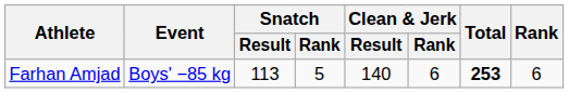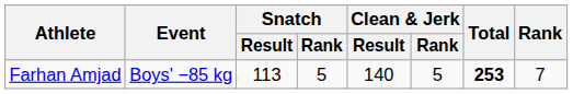 <table class="wikitable" style="font-size:90%">
 <tr>
 <th rowspan="2">Athlete</th>
 <th rowspan="2">Event</th>
 <th colspan="2">Snatch</th>
 <th colspan="2">Clean & Jerk</th>
 <th rowspan="2">Total</th>
 <th rowspan="2">Rank</th>
 </tr>
 <tr style="font-size:95%">
 <th>Result</th>
 <th>Rank</th>
 <th>Result</th>
 <th>Rank</th>
 </tr>
 <tr align=center>
 <td align=left><a href='#'>Farhan Amjad</a></td>
 <td align=left><a href='#'>Boys' −85 kg</a></td>
 <td>113</td>
 <td>5</td>
 <td>140</td>
-<td>6</td>
+<td>5</td>
 <td><strong>253</strong></td>
-<td>6</td>
+<td>7</td>
 </tr>
 </table>
